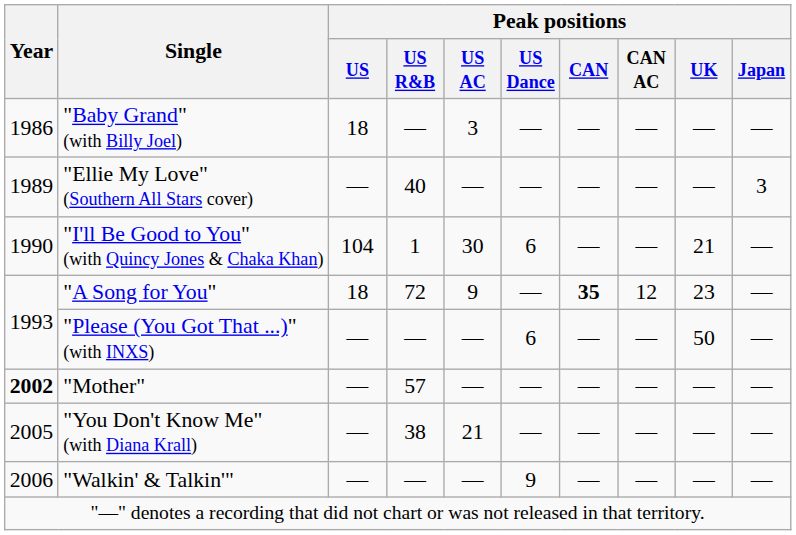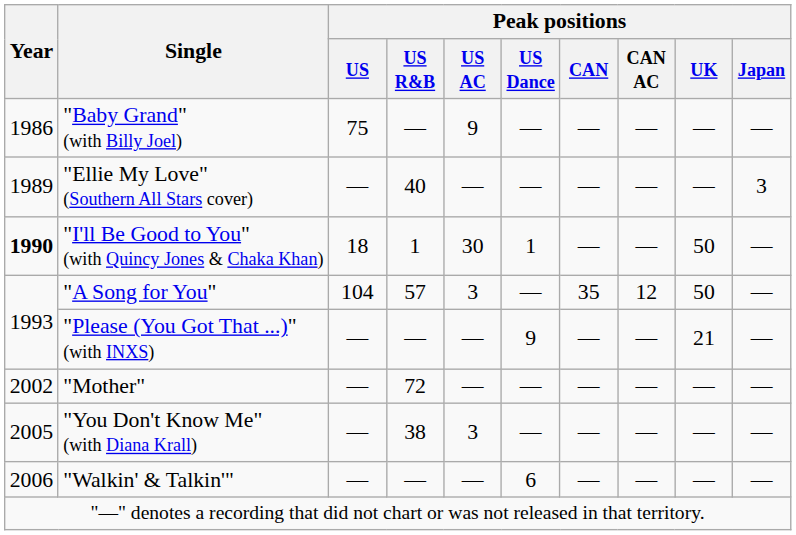 <table class="wikitable" style=text-align:center;>
 <tr>
 <th rowspan="2">Year</th>
 <th rowspan="2">Single</th>
 <th colspan="8">Peak positions</th>
 </tr>
 <tr>
 <th width="35"><small> <a href='#'>US</a> </small><br></th>
 <th width="35"><small> <a href='#'>US R&B</a></small><br><small> </small></th>
 <th width="35"><small> <a href='#'>US AC</a> </small><br></th>
 <th width="35"><small> <a href='#'>US Dance</a> </small></th>
 <th width="35"><small> <a href='#'>CAN</a> </small></th>
 <th width="35"><small> CAN AC </small></th>
 <th width="35"><small> <a href='#'>UK</a> </small></th>
 <th width="35"><small> <a href='#'>Japan</a> </small></th>
 </tr>
 <tr>
 <td rowspan="1">1986</td>
 <td align="left">"<a href='#'>Baby Grand</a>" <br><small>(with <a href='#'>Billy Joel</a>)</small></td>
-<td>18</td>
+<td>75</td>
 <td>—</td>
-<td>3</td>
+<td>9</td>
 <td>—</td>
 <td>—</td>
 <td>—</td>
 <td>—</td>
 <td>—</td>
 </tr>
 <tr>
 <td rowspan="1">1989</td>
 <td align="left">"Ellie My Love" <br><small>(<a href='#'>Southern All Stars</a> cover)</small></td>
 <td>—</td>
 <td>40</td>
 <td>—</td>
 <td>—</td>
 <td>—</td>
 <td>—</td>
 <td>—</td>
 <td>3</td>
 </tr>
 <tr>
-<td rowspan="1">1990</td>
+<td rowspan="1"><strong>1990</strong></td>
 <td align="left">"<a href='#'>I'll Be Good to You</a>" <br><small>(with <a href='#'>Quincy Jones</a> & <a href='#'>Chaka Khan</a>)</small></td>
-<td>104</td>
+<td>18</td>
 <td>1</td>
 <td>30</td>
-<td>6</td>
+<td>1</td>
 <td>—</td>
 <td>—</td>
-<td>21</td>
+<td>50</td>
 <td>—</td>
 </tr>
 <tr>
 <td rowspan="2">1993</td>
 <td align="left">"<a href='#'>A Song for You</a>"</td>
-<td>18</td>
-<td>72</td>
-<td>9</td>
+<td>104</td>
+<td>57</td>
+<td>3</td>
 <td>—</td>
-<td><strong>35</strong></td>
+<td>35</td>
 <td>12</td>
-<td>23</td>
+<td>50</td>
 <td>—</td>
 </tr>
 <tr>
 <td align="left">"<a href='#'>Please (You Got That ...)</a>" <br><small>(with <a href='#'>INXS</a>)</small></td>
 <td>—</td>
 <td>—</td>
 <td>—</td>
-<td>6</td>
+<td>9</td>
 <td>—</td>
 <td>—</td>
-<td>50</td>
+<td>21</td>
 <td>—</td>
 </tr>
 <tr>
-<td rowspan="1"><strong>2002</strong></td>
+<td rowspan="1">2002</td>
 <td align="left">"Mother"</td>
 <td>—</td>
-<td>57</td>
+<td>72</td>
 <td>—</td>
 <td>—</td>
 <td>—</td>
 <td>—</td>
 <td>—</td>
 <td>—</td>
 </tr>
 <tr>
 <td rowspan="1">2005</td>
 <td align="left">"You Don't Know Me" <br><small>(with <a href='#'>Diana Krall</a>)</small></td>
 <td>—</td>
 <td>38</td>
-<td>21</td>
+<td>3</td>
 <td>—</td>
 <td>—</td>
 <td>—</td>
 <td>—</td>
 <td>—</td>
 </tr>
 <tr>
 <td rowspan="1">2006</td>
 <td align="left">"Walkin' & Talkin'"</td>
 <td>—</td>
 <td>—</td>
 <td>—</td>
-<td>9</td>
+<td>6</td>
 <td>—</td>
 <td>—</td>
 <td>—</td>
 <td>—</td>
 </tr>
 <tr>
 <td align="center" colspan="10" style="font-size:90%">"—" denotes a recording that did not chart or was not released in that territory.</td>
 </tr>
 </table>
